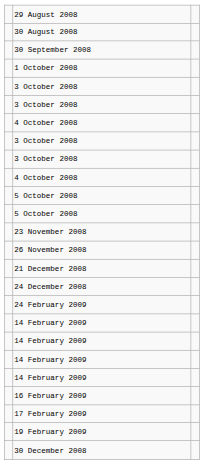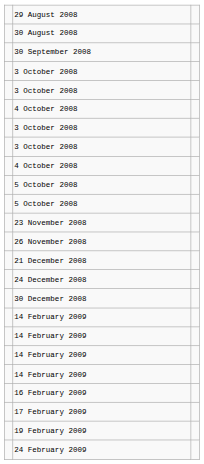 <table class="wikitable" style="font-size: 89%; float: left; width: 26em; margin-right: 1em; height: 700px">
 <tr>
 <td></td>
 <td>29 August 2008</td>
 <td></td>
 </tr>
 <tr>
 <td></td>
 <td>30 August 2008</td>
 <td></td>
 </tr>
 <tr>
 <td></td>
 <td>30 September 2008</td>
-<td></td>
-</tr>
-<tr>
-<td></td>
-<td>1 October 2008</td>
 <td></td>
 </tr>
 <tr>
 <td></td>
 <td>3 October 2008</td>
 <td></td>
 </tr>
 <tr>
 <td></td>
 <td>3 October 2008</td>
 <td></td>
 </tr>
 <tr>
 <td></td>
 <td>4 October 2008</td>
 <td></td>
 </tr>
 <tr>
 <td></td>
 <td>3 October 2008</td>
 <td></td>
 </tr>
 <tr>
 <td></td>
 <td>3 October 2008</td>
 <td></td>
 </tr>
 <tr>
 <td></td>
 <td>4 October 2008</td>
 <td></td>
 </tr>
 <tr>
 <td></td>
 <td>5 October 2008</td>
 <td></td>
 </tr>
 <tr>
 <td></td>
 <td>5 October 2008</td>
 <td></td>
 </tr>
 <tr>
 <td></td>
 <td>23 November 2008</td>
 <td></td>
 </tr>
 <tr>
 <td></td>
 <td>26 November 2008</td>
 <td></td>
 </tr>
 <tr>
 <td></td>
 <td>21 December 2008</td>
 <td></td>
 </tr>
 <tr>
 <td></td>
 <td>24 December 2008</td>
 <td></td>
 </tr>
 <tr>
 <td></td>
-<td>24 February 2009</td>
+<td>30 December 2008</td>
 <td></td>
 </tr>
 <tr>
 <td></td>
 <td>14 February 2009</td>
 <td></td>
 </tr>
 <tr>
 <td></td>
 <td>14 February 2009</td>
 <td></td>
 </tr>
 <tr>
 <td></td>
 <td>14 February 2009</td>
 <td></td>
 </tr>
 <tr>
 <td></td>
 <td>14 February 2009</td>
 <td></td>
 </tr>
 <tr>
 <td></td>
 <td>16 February 2009</td>
 <td></td>
 </tr>
 <tr>
 <td></td>
 <td>17 February 2009</td>
 <td></td>
 </tr>
 <tr>
 <td></td>
 <td>19 February 2009</td>
 <td></td>
 </tr>
 <tr>
 <td></td>
-<td>30 December 2008</td>
+<td>24 February 2009</td>
 <td></td>
 </tr>
 </table>
